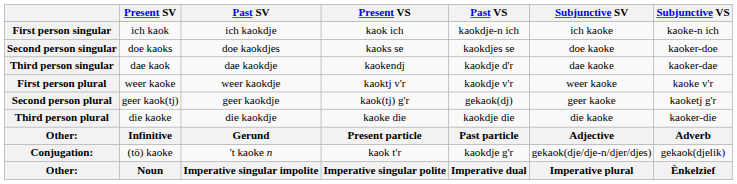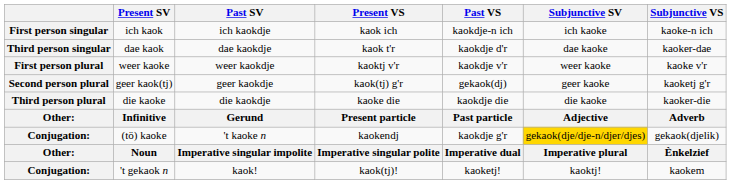 <table class="wikitable" style="text-align: center;">
 <tr>
 <th></th>
 <th><a href='#'>Present</a> SV</th>
 <th><a href='#'>Past</a> SV</th>
 <th><a href='#'>Present</a> VS</th>
 <th><a href='#'>Past</a> VS</th>
 <th><a href='#'>Subjunctive</a> SV</th>
 <th><a href='#'>Subjunctive</a> VS</th>
 </tr>
 <tr>
 <th>First person singular</th>
 <td>ich kaok</td>
 <td>ich kaokdje</td>
 <td>kaok ich</td>
 <td>kaokdje-n ich</td>
 <td>ich kaoke</td>
 <td>kaoke-n ich</td>
 </tr>
 <tr>
-<th>Second person singular</th>
-<td>doe kaoks</td>
-<td>doe kaokdjes</td>
-<td>kaoks se</td>
-<td>kaokdjes se</td>
-<td>doe kaoke</td>
-<td>kaoker-doe</td>
-</tr>
-<tr>
 <th>Third person singular</th>
 <td>dae kaok</td>
 <td>dae kaokdje</td>
-<td>kaokendj</td>
+<td>kaok t'r</td>
 <td>kaokdje d'r</td>
 <td>dae kaoke</td>
 <td>kaoker-dae</td>
 </tr>
 <tr>
 <th>First person plural</th>
 <td>weer kaoke</td>
 <td>weer kaokdje</td>
 <td>kaoktj v'r</td>
 <td>kaokdje v'r</td>
 <td>weer kaoke</td>
 <td>kaoke v'r</td>
 </tr>
 <tr>
 <th>Second person plural</th>
 <td>geer kaok(tj)</td>
 <td>geer kaokdje</td>
 <td>kaok(tj) g'r</td>
 <td>gekaok(dj)</td>
 <td>geer kaoke</td>
 <td>kaoketj g'r</td>
 </tr>
 <tr>
 <th>Third person plural</th>
 <td>die kaoke</td>
 <td>die kaokdje</td>
 <td>kaoke die</td>
 <td>kaokdje die</td>
 <td>die kaoke</td>
 <td>kaoker-die</td>
 </tr>
 <tr>
 <th>Other:</th>
 <th>Infinitive</th>
 <th>Gerund</th>
 <th>Present particle</th>
 <th>Past particle</th>
 <th>Adjective</th>
 <th>Adverb</th>
 </tr>
 <tr>
 <th>Conjugation:</th>
 <td>(tö) kaoke</td>
 <td>'t kaoke <em>n</em></td>
-<td>kaok t'r</td>
+<td>kaokendj</td>
 <td>kaokdje g'r</td>
-<td>gekaok(dje/dje-n/djer/djes)</td>
+<td style="background: gold;">gekaok(dje/dje-n/djer/djes)</td>
 <td>gekaok(djelik)</td>
 </tr>
 <tr>
 <th>Other:</th>
 <th>Noun</th>
 <th>Imperative singular impolite</th>
 <th>Imperative singular polite</th>
 <th>Imperative dual</th>
 <th>Imperative plural</th>
 <th>Ènkelzief</th>
 </tr>
+<tr>
+<th>Conjugation:</th>
+<td>'t gekaok <em>n</em></td>
+<td>kaok!</td>
+<td>kaok(tj)!</td>
+<td>kaoketj!</td>
+<td>kaoktj!</td>
+<td>kaokem</td>
+</tr>
 </table>
